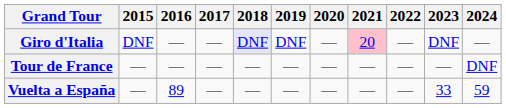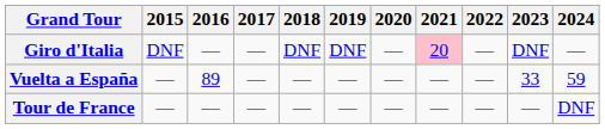 <table class="wikitable plainrowheaders">
 <tr>
 <th scope="col"><a href='#'>Grand Tour</a></th>
 <th scope="col">2015</th>
 <th scope="col">2016</th>
 <th scope="col">2017</th>
 <th scope="col">2018</th>
 <th scope="col">2019</th>
 <th scope="col">2020</th>
 <th scope="col">2021</th>
 <th scope="col">2022</th>
 <th scope="col">2023</th>
 <th scope="col">2024</th>
 </tr>
 <tr style="text-align:center;">
 <th scope="row"> <a href='#'>Giro d'Italia</a></th>
 <td><a href='#'>DNF</a></td>
 <td>—</td>
 <td>—</td>
-<td style="background: lavender;"><a href='#'>DNF</a></td>
+<td><a href='#'>DNF</a></td>
 <td><a href='#'>DNF</a></td>
 <td>—</td>
 <td style="background: pink;"><a href='#'>20</a></td>
 <td>—</td>
 <td><a href='#'>DNF</a></td>
 <td>—</td>
+</tr>
+<tr style="text-align:center;">
+<th scope="row"> <a href='#'>Vuelta a España</a></th>
+<td>—</td>
+<td><a href='#'>89</a></td>
+<td>—</td>
+<td>—</td>
+<td>—</td>
+<td>—</td>
+<td>—</td>
+<td>—</td>
+<td><a href='#'>33</a></td>
+<td><a href='#'>59</a></td>
 </tr>
 <tr style="text-align:center;">
 <th scope="row"> <a href='#'>Tour de France</a></th>
 <td>—</td>
 <td>—</td>
 <td>—</td>
 <td>—</td>
 <td>—</td>
 <td>—</td>
 <td>—</td>
 <td>—</td>
 <td>—</td>
 <td><a href='#'>DNF</a></td>
 </tr>
-<tr style="text-align:center;">
-<th scope="row"> <a href='#'>Vuelta a España</a></th>
-<td>—</td>
-<td><a href='#'>89</a></td>
-<td>—</td>
-<td>—</td>
-<td>—</td>
-<td>—</td>
-<td>—</td>
-<td>—</td>
-<td><a href='#'>33</a></td>
-<td><a href='#'>59</a></td>
-</tr>
 </table>
